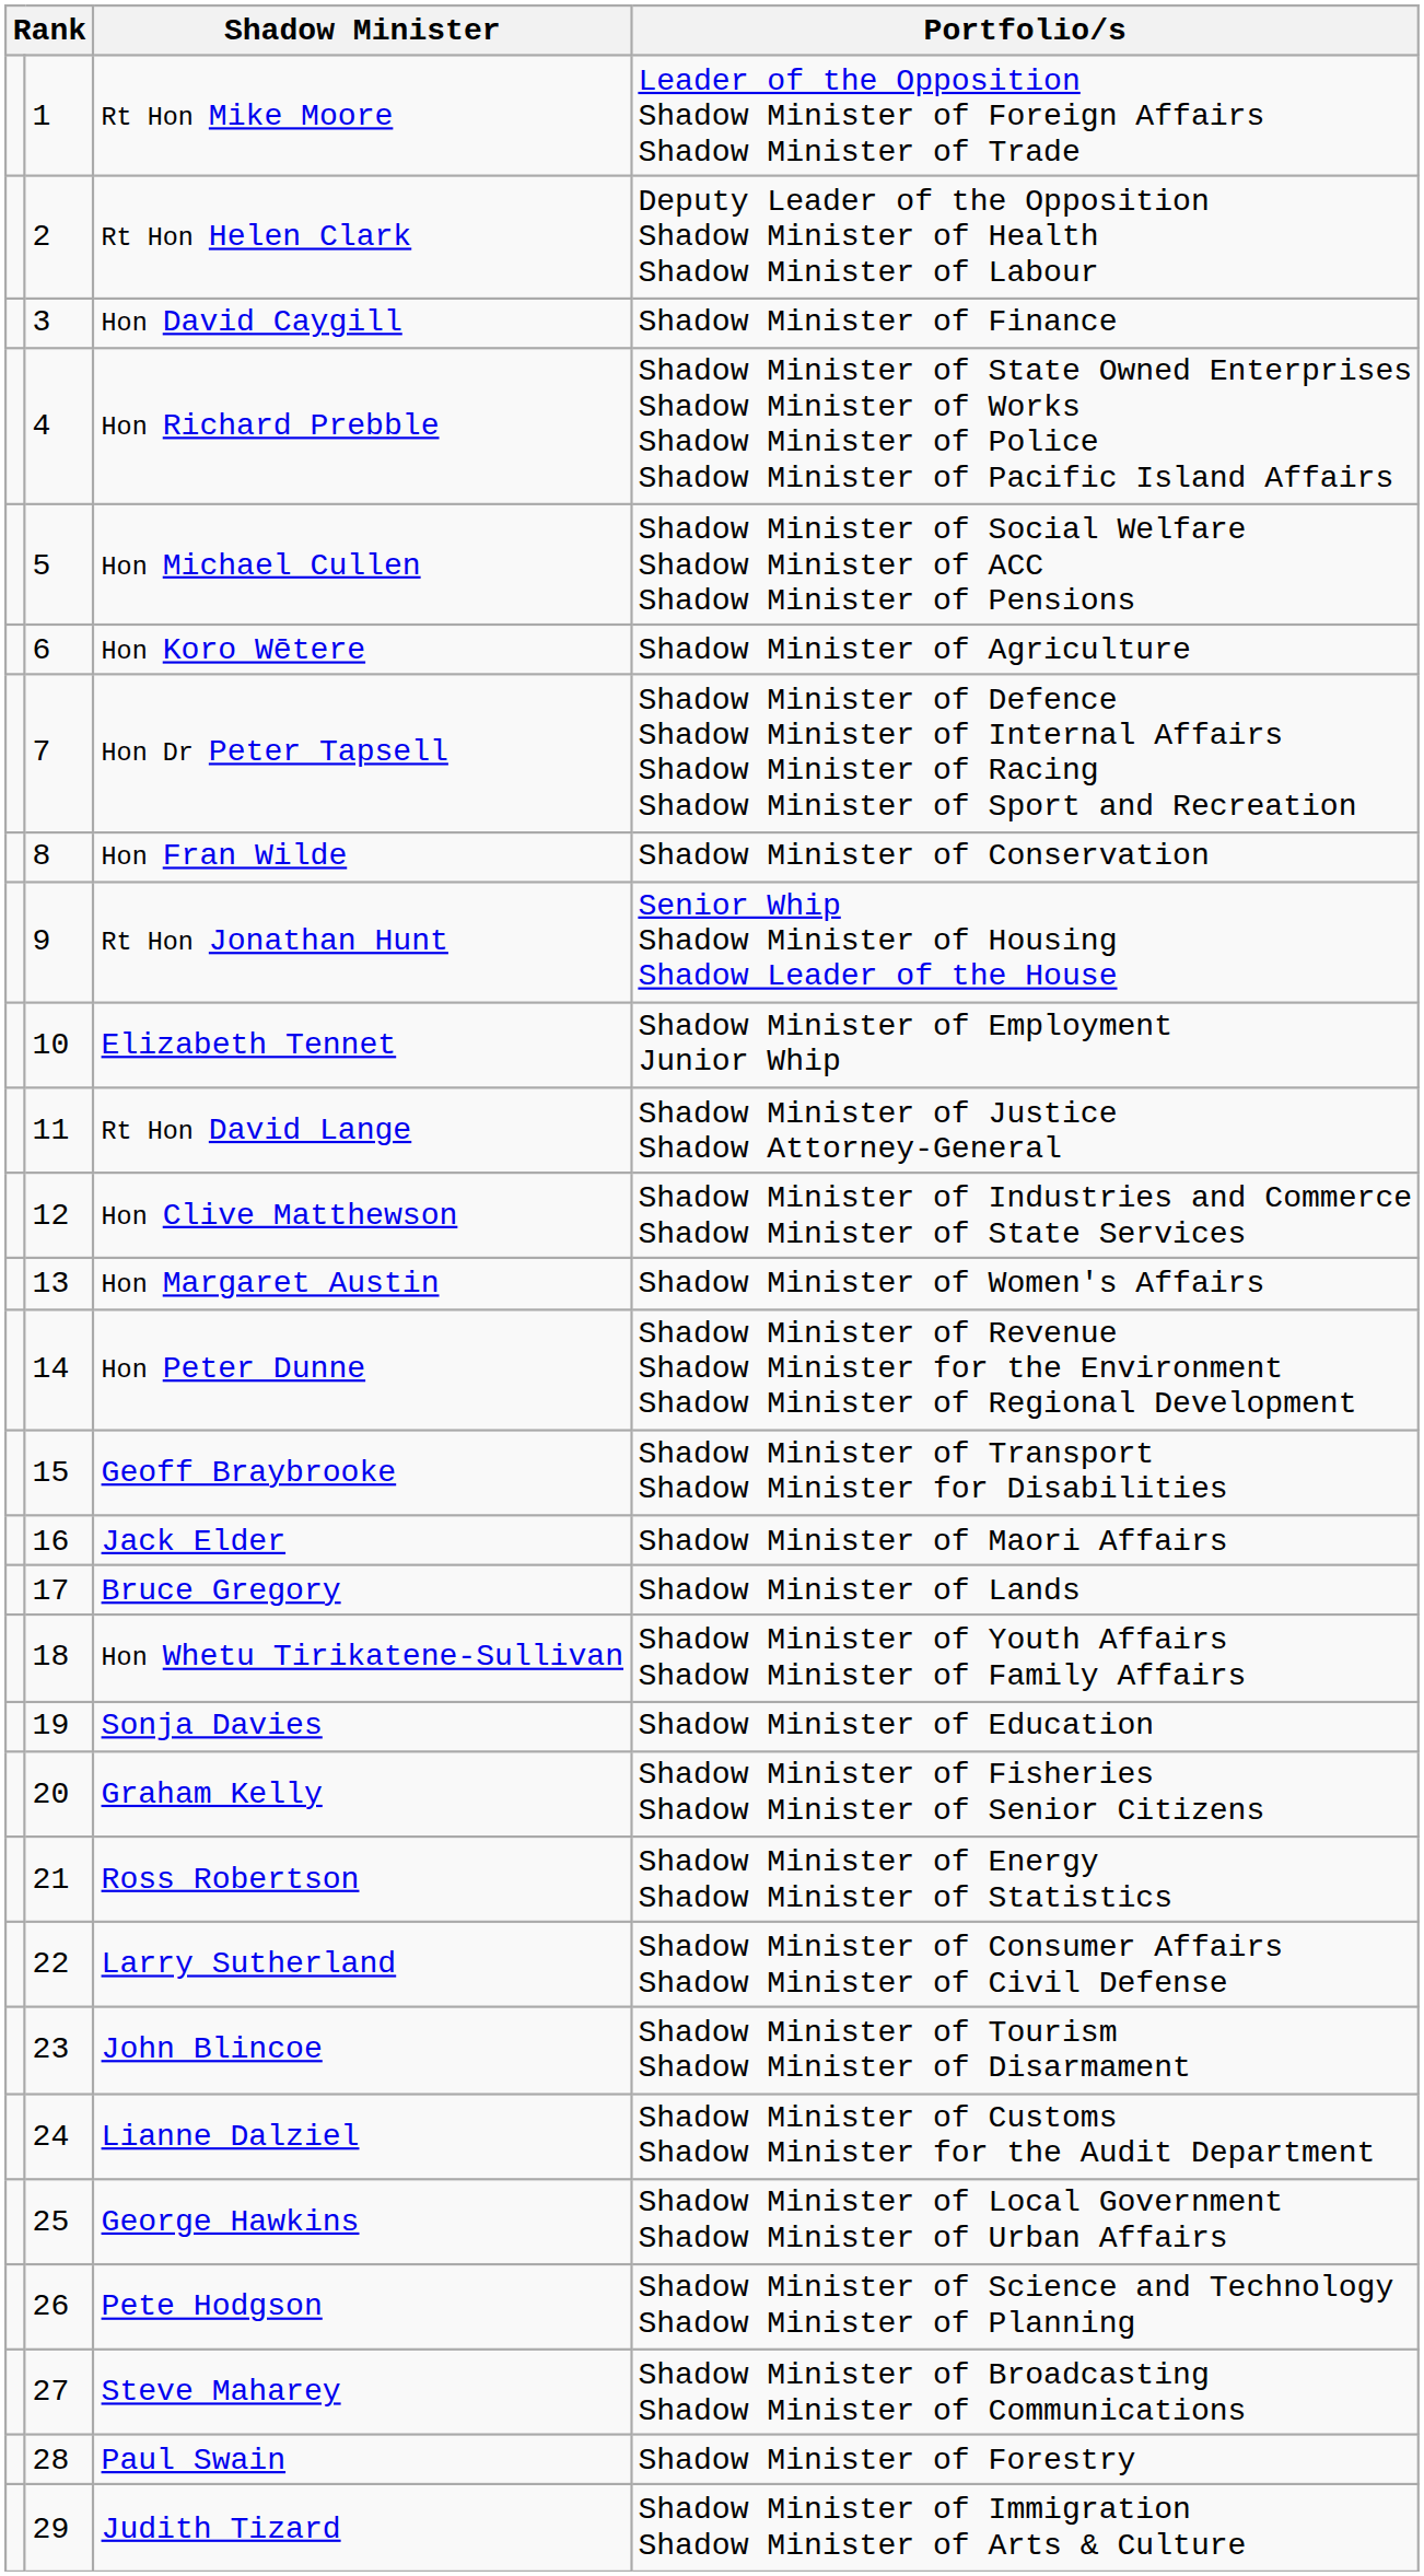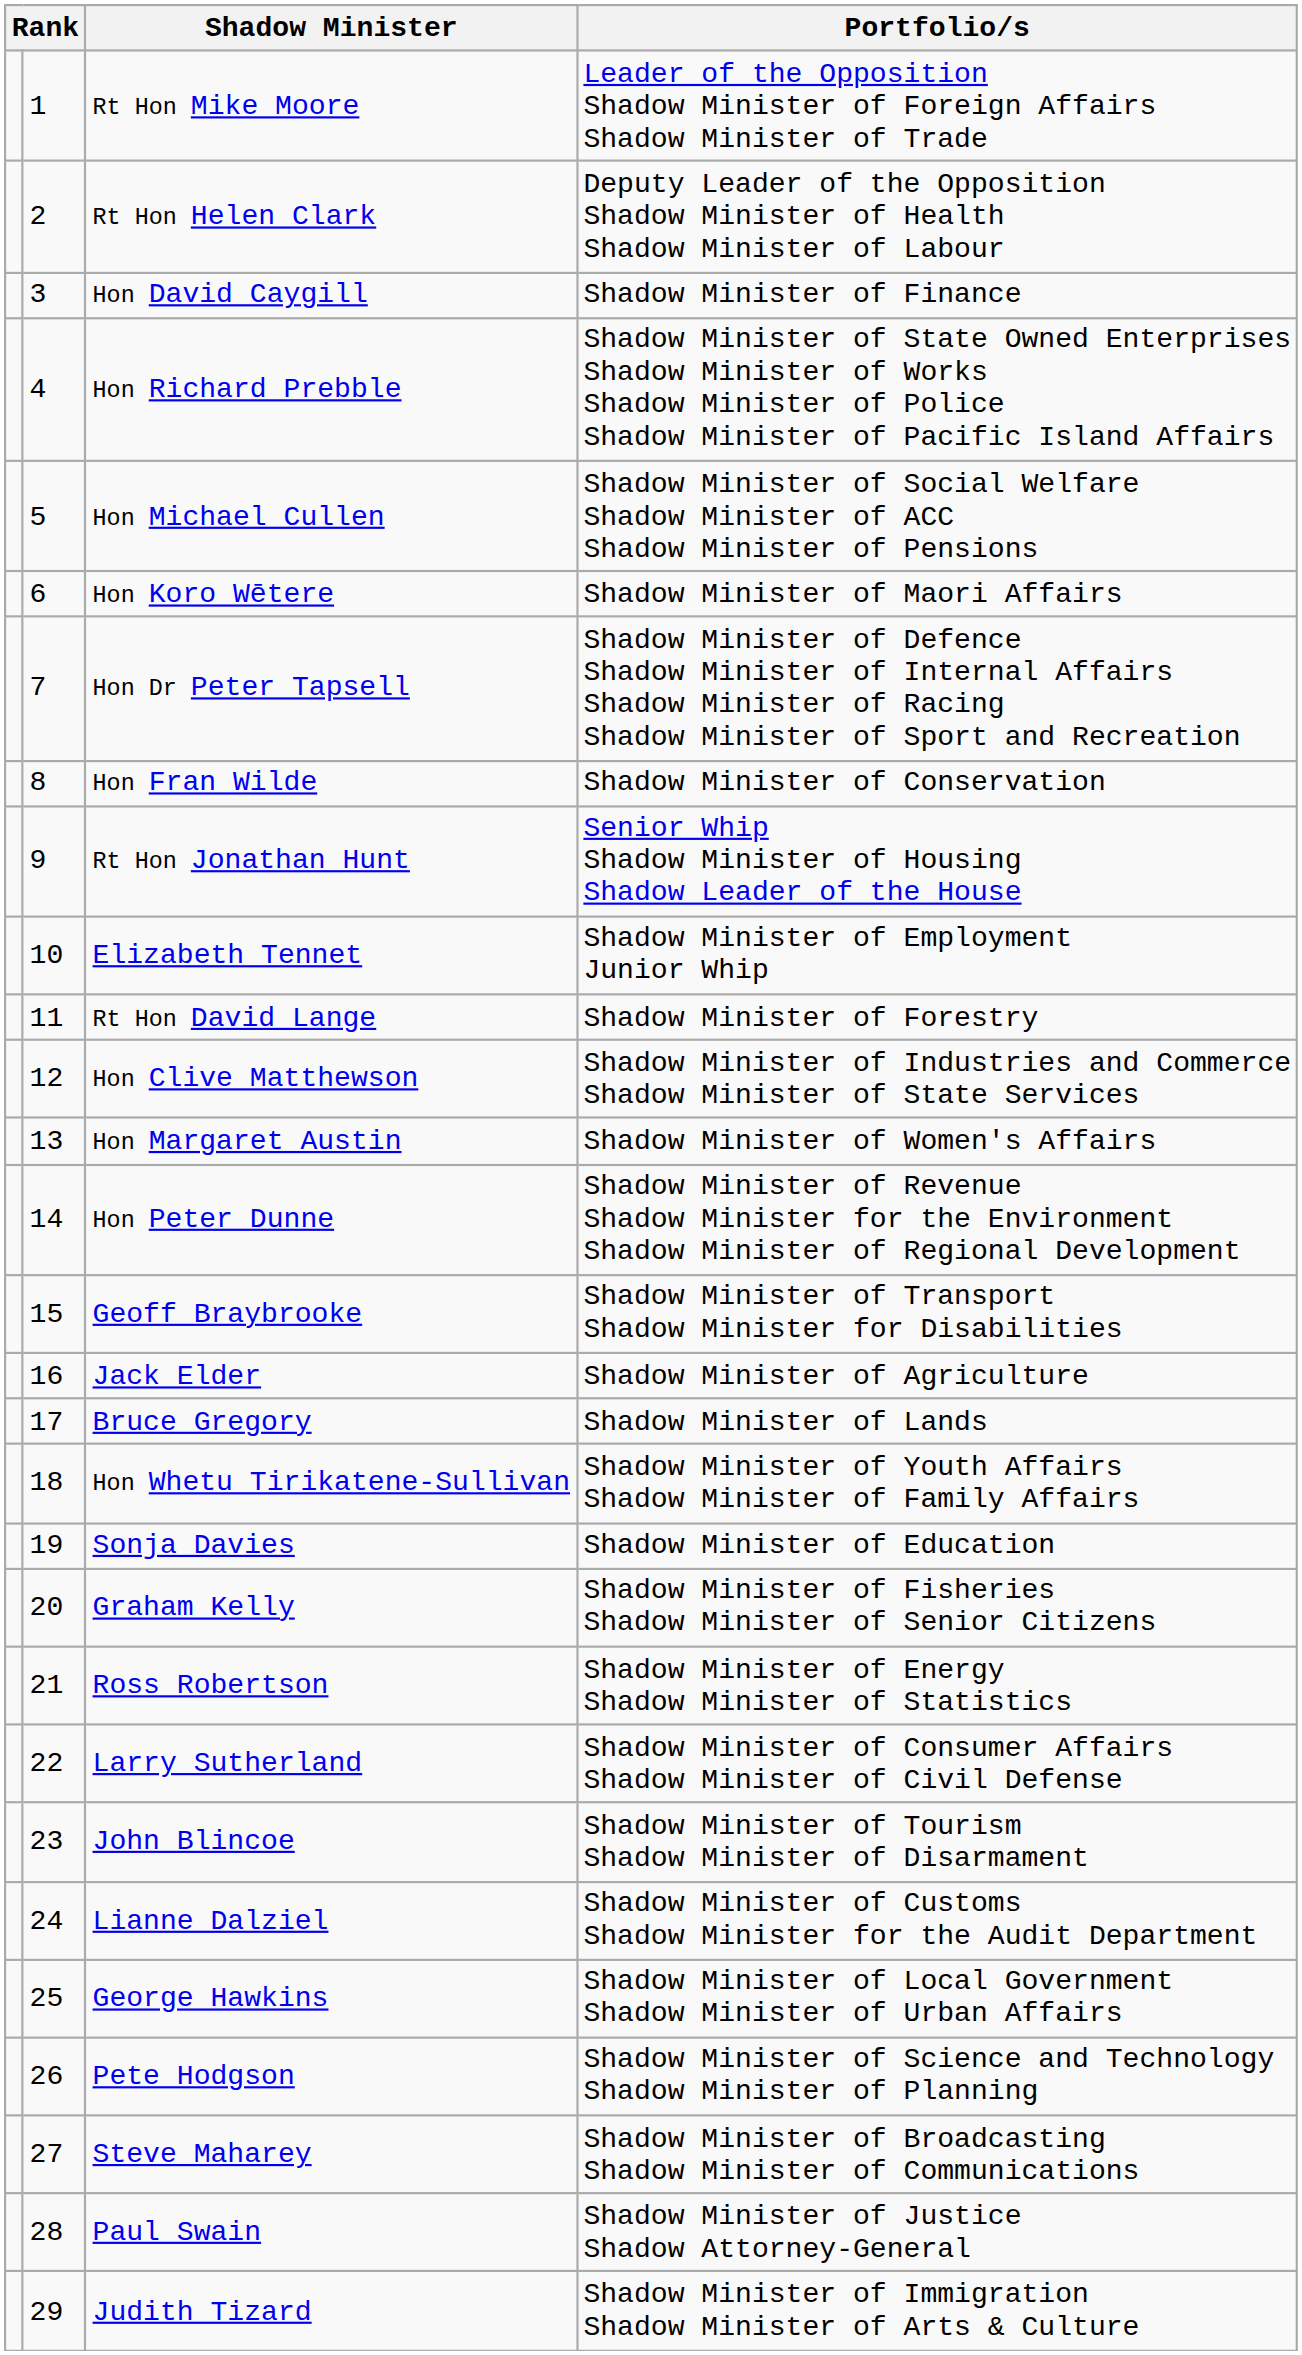 <table class="wikitable">
 <tr>
 <th colspan="2">Rank</th>
 <th>Shadow Minister</th>
 <th>Portfolio/s</th>
 </tr>
 <tr>
 <td bgcolor=></td>
 <td>1</td>
 <td><small>Rt Hon </small><a href='#'>Mike Moore</a></td>
 <td><a href='#'>Leader of the Opposition</a><br>Shadow Minister of Foreign Affairs<br>Shadow Minister of Trade</td>
 </tr>
 <tr>
 <td bgcolor=></td>
 <td>2</td>
 <td><small>Rt Hon </small><a href='#'>Helen Clark</a></td>
 <td>Deputy Leader of the Opposition<br>Shadow Minister of Health<br>Shadow Minister of Labour</td>
 </tr>
 <tr>
 <td bgcolor=></td>
 <td>3</td>
 <td><small>Hon </small><a href='#'>David Caygill</a></td>
 <td>Shadow Minister of Finance</td>
 </tr>
 <tr>
 <td bgcolor=></td>
 <td>4</td>
 <td><small>Hon </small><a href='#'>Richard Prebble</a></td>
 <td>Shadow Minister of State Owned Enterprises<br>Shadow Minister of Works<br>Shadow Minister of Police<br>Shadow Minister of Pacific Island Affairs</td>
 </tr>
 <tr>
 <td bgcolor=></td>
 <td>5</td>
 <td><small>Hon </small><a href='#'>Michael Cullen</a></td>
 <td>Shadow Minister of Social Welfare<br>Shadow Minister of ACC<br>Shadow Minister of Pensions</td>
 </tr>
 <tr>
 <td bgcolor=></td>
 <td>6</td>
 <td><small>Hon </small><a href='#'>Koro Wētere</a></td>
-<td>Shadow Minister of Agriculture</td>
+<td>Shadow Minister of Maori Affairs</td>
 </tr>
 <tr>
 <td bgcolor=></td>
 <td>7</td>
 <td><small>Hon Dr </small><a href='#'>Peter Tapsell</a></td>
 <td>Shadow Minister of Defence<br>Shadow Minister of Internal Affairs<br>Shadow Minister of Racing<br>Shadow Minister of Sport and Recreation</td>
 </tr>
 <tr>
 <td bgcolor=></td>
 <td>8</td>
 <td><small>Hon </small><a href='#'>Fran Wilde</a></td>
 <td>Shadow Minister of Conservation</td>
 </tr>
 <tr>
 <td bgcolor=></td>
 <td>9</td>
 <td><small>Rt Hon </small><a href='#'>Jonathan Hunt</a></td>
 <td><a href='#'>Senior Whip</a><br>Shadow Minister of Housing<br><a href='#'>Shadow Leader of the House</a></td>
 </tr>
 <tr>
 <td bgcolor=></td>
 <td>10</td>
 <td><a href='#'>Elizabeth Tennet</a></td>
 <td>Shadow Minister of Employment<br>Junior Whip</td>
 </tr>
 <tr>
 <td bgcolor=></td>
 <td>11</td>
 <td><small>Rt Hon </small><a href='#'>David Lange</a></td>
-<td>Shadow Minister of Justice<br>Shadow Attorney-General</td>
+<td>Shadow Minister of Forestry</td>
 </tr>
 <tr>
 <td bgcolor=></td>
 <td>12</td>
 <td><small>Hon </small><a href='#'>Clive Matthewson</a></td>
 <td>Shadow Minister of Industries and Commerce<br>Shadow Minister of State Services</td>
 </tr>
 <tr>
 <td bgcolor=></td>
 <td>13</td>
 <td><small>Hon </small><a href='#'>Margaret Austin</a></td>
 <td>Shadow Minister of Women's Affairs</td>
 </tr>
 <tr>
 <td bgcolor=></td>
 <td>14</td>
 <td><small>Hon </small><a href='#'>Peter Dunne</a></td>
 <td>Shadow Minister of Revenue<br>Shadow Minister for the Environment<br>Shadow Minister of Regional Development</td>
 </tr>
 <tr>
 <td bgcolor=></td>
 <td>15</td>
 <td><a href='#'>Geoff Braybrooke</a></td>
 <td>Shadow Minister of Transport<br>Shadow Minister for Disabilities</td>
 </tr>
 <tr>
 <td bgcolor=></td>
 <td>16</td>
 <td><a href='#'>Jack Elder</a></td>
-<td>Shadow Minister of Maori Affairs</td>
+<td>Shadow Minister of Agriculture</td>
 </tr>
 <tr>
 <td bgcolor=></td>
 <td>17</td>
 <td><a href='#'>Bruce Gregory</a></td>
 <td>Shadow Minister of Lands</td>
 </tr>
 <tr>
 <td bgcolor=></td>
 <td>18</td>
 <td><small>Hon </small><a href='#'>Whetu Tirikatene-Sullivan</a></td>
 <td>Shadow Minister of Youth Affairs<br>Shadow Minister of Family Affairs</td>
 </tr>
 <tr>
 <td bgcolor=></td>
 <td>19</td>
 <td><a href='#'>Sonja Davies</a></td>
 <td>Shadow Minister of Education</td>
 </tr>
 <tr>
 <td bgcolor=></td>
 <td>20</td>
 <td><a href='#'>Graham Kelly</a></td>
 <td>Shadow Minister of Fisheries<br>Shadow Minister of Senior Citizens</td>
 </tr>
 <tr>
 <td bgcolor=></td>
 <td>21</td>
 <td><a href='#'>Ross Robertson</a></td>
 <td>Shadow Minister of Energy<br>Shadow Minister of Statistics</td>
 </tr>
 <tr>
 <td bgcolor=></td>
 <td>22</td>
 <td><a href='#'>Larry Sutherland</a></td>
 <td>Shadow Minister of Consumer Affairs<br>Shadow Minister of Civil Defense</td>
 </tr>
 <tr>
 <td bgcolor=></td>
 <td>23</td>
 <td><a href='#'>John Blincoe</a></td>
 <td>Shadow Minister of Tourism<br>Shadow Minister of Disarmament</td>
 </tr>
 <tr>
 <td bgcolor=></td>
 <td>24</td>
 <td><a href='#'>Lianne Dalziel</a></td>
 <td>Shadow Minister of Customs<br>Shadow Minister for the Audit Department</td>
 </tr>
 <tr>
 <td bgcolor=></td>
 <td>25</td>
 <td><a href='#'>George Hawkins</a></td>
 <td>Shadow Minister of Local Government<br>Shadow Minister of Urban Affairs</td>
 </tr>
 <tr>
 <td bgcolor=></td>
 <td>26</td>
 <td><a href='#'>Pete Hodgson</a></td>
 <td>Shadow Minister of Science and Technology<br>Shadow Minister of Planning</td>
 </tr>
 <tr>
 <td bgcolor=></td>
 <td>27</td>
 <td><a href='#'>Steve Maharey</a></td>
 <td>Shadow Minister of Broadcasting<br>Shadow Minister of Communications</td>
 </tr>
 <tr>
 <td bgcolor=></td>
 <td>28</td>
 <td><a href='#'>Paul Swain</a></td>
-<td>Shadow Minister of Forestry</td>
+<td>Shadow Minister of Justice<br>Shadow Attorney-General</td>
 </tr>
 <tr>
 <td bgcolor=></td>
 <td>29</td>
 <td><a href='#'>Judith Tizard</a></td>
 <td>Shadow Minister of Immigration<br>Shadow Minister of Arts & Culture</td>
 </tr>
 </table>
